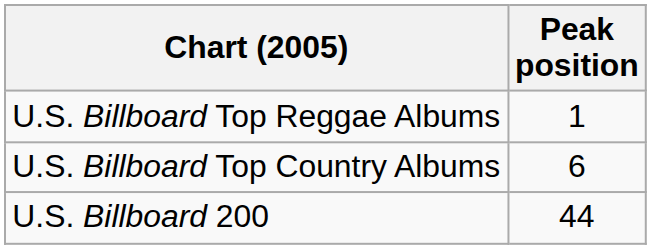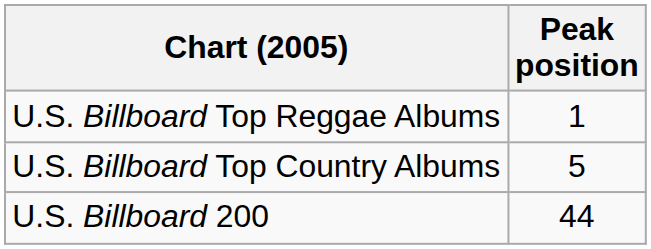 <table class="wikitable">
 <tr>
 <th>Chart (2005)</th>
 <th>Peak<br>position</th>
 </tr>
 <tr>
 <td>U.S. <em>Billboard</em> Top Reggae Albums</td>
 <td align="center">1</td>
 </tr>
 <tr>
 <td>U.S. <em>Billboard</em> Top Country Albums</td>
-<td align="center">6</td>
+<td align="center">5</td>
 </tr>
 <tr>
 <td>U.S. <em>Billboard</em> 200</td>
 <td align="center">44</td>
 </tr>
 </table>
